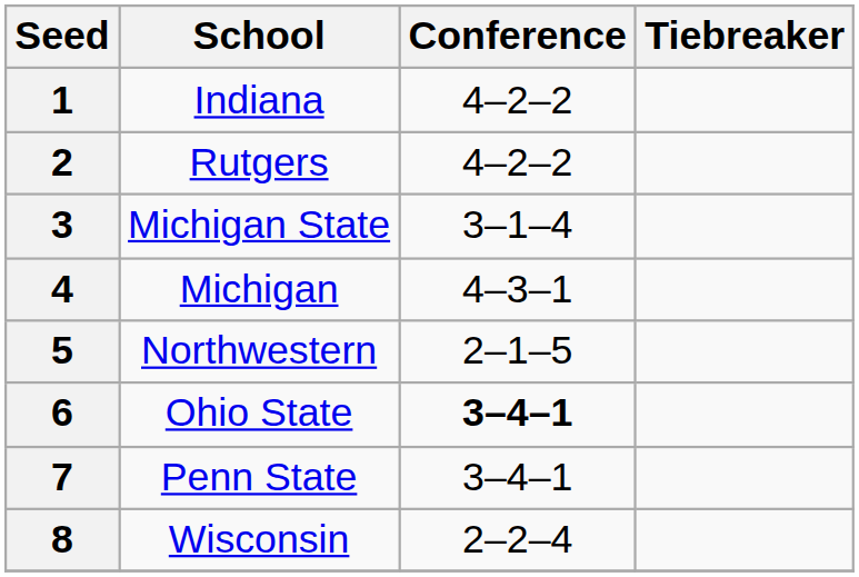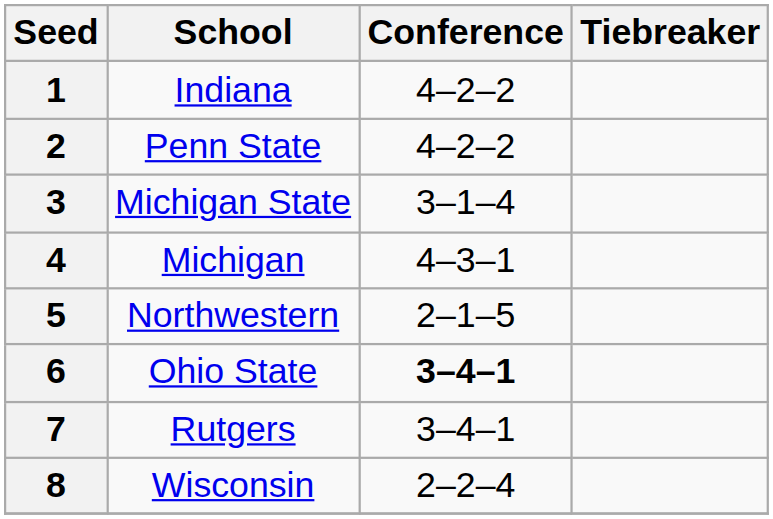 <table class="wikitable" style="text-align:center">
 <tr>
 <th>Seed</th>
 <th>School</th>
 <th>Conference</th>
 <th>Tiebreaker</th>
 </tr>
 <tr>
 <th>1</th>
 <td><a href='#'>Indiana</a></td>
 <td>4–2–2</td>
 <td></td>
 </tr>
 <tr>
 <th>2</th>
-<td><a href='#'>Rutgers</a></td>
+<td><a href='#'>Penn State</a></td>
 <td>4–2–2</td>
 <td></td>
 </tr>
 <tr>
 <th>3</th>
 <td><a href='#'>Michigan State</a></td>
 <td>3–1–4</td>
 <td></td>
 </tr>
 <tr>
 <th>4</th>
 <td><a href='#'>Michigan</a></td>
 <td>4–3–1</td>
 <td></td>
 </tr>
 <tr>
 <th>5</th>
 <td><a href='#'>Northwestern</a></td>
 <td>2–1–5</td>
 <td></td>
 </tr>
 <tr>
 <th>6</th>
 <td><a href='#'>Ohio State</a></td>
 <td><strong>3–4–1</strong></td>
 <td></td>
 </tr>
 <tr>
 <th>7</th>
-<td><a href='#'>Penn State</a></td>
+<td><a href='#'>Rutgers</a></td>
 <td>3–4–1</td>
 <td></td>
 </tr>
 <tr>
 <th>8</th>
 <td><a href='#'>Wisconsin</a></td>
 <td>2–2–4</td>
 <td></td>
 </tr>
 <tr>
 </tr>
 </table>
